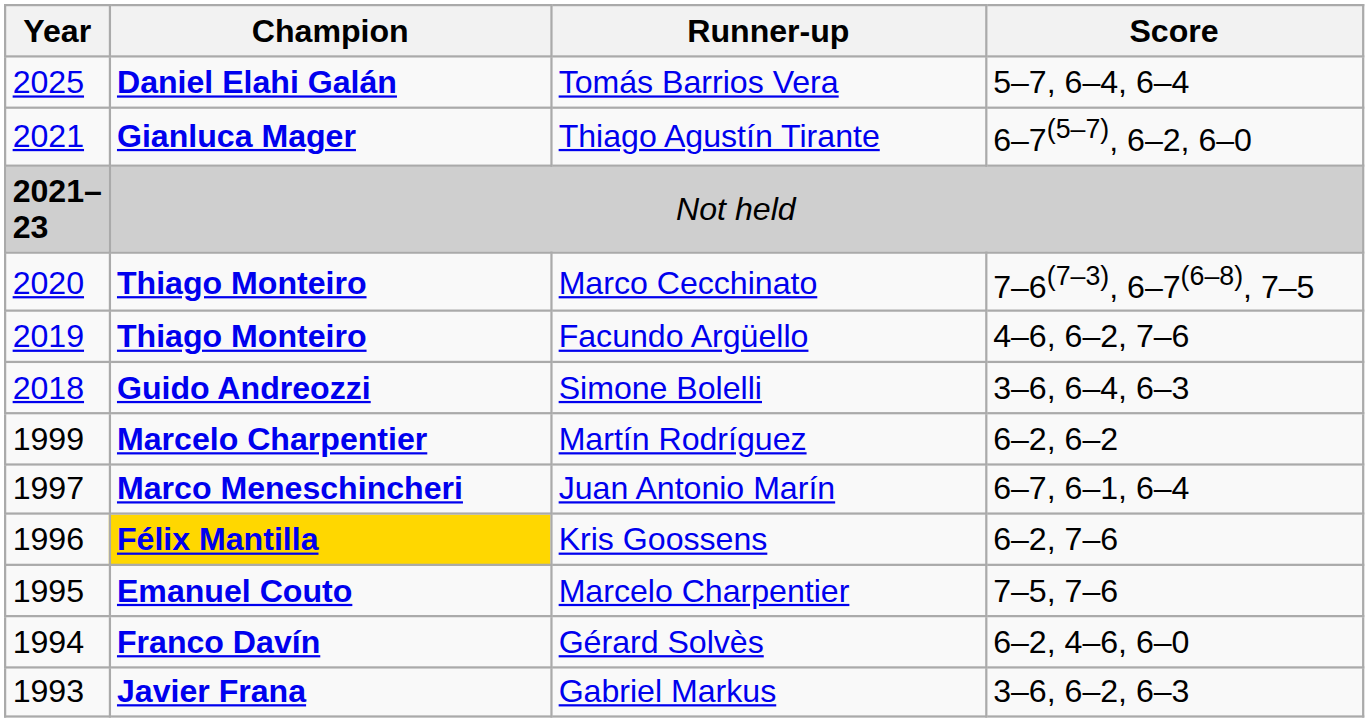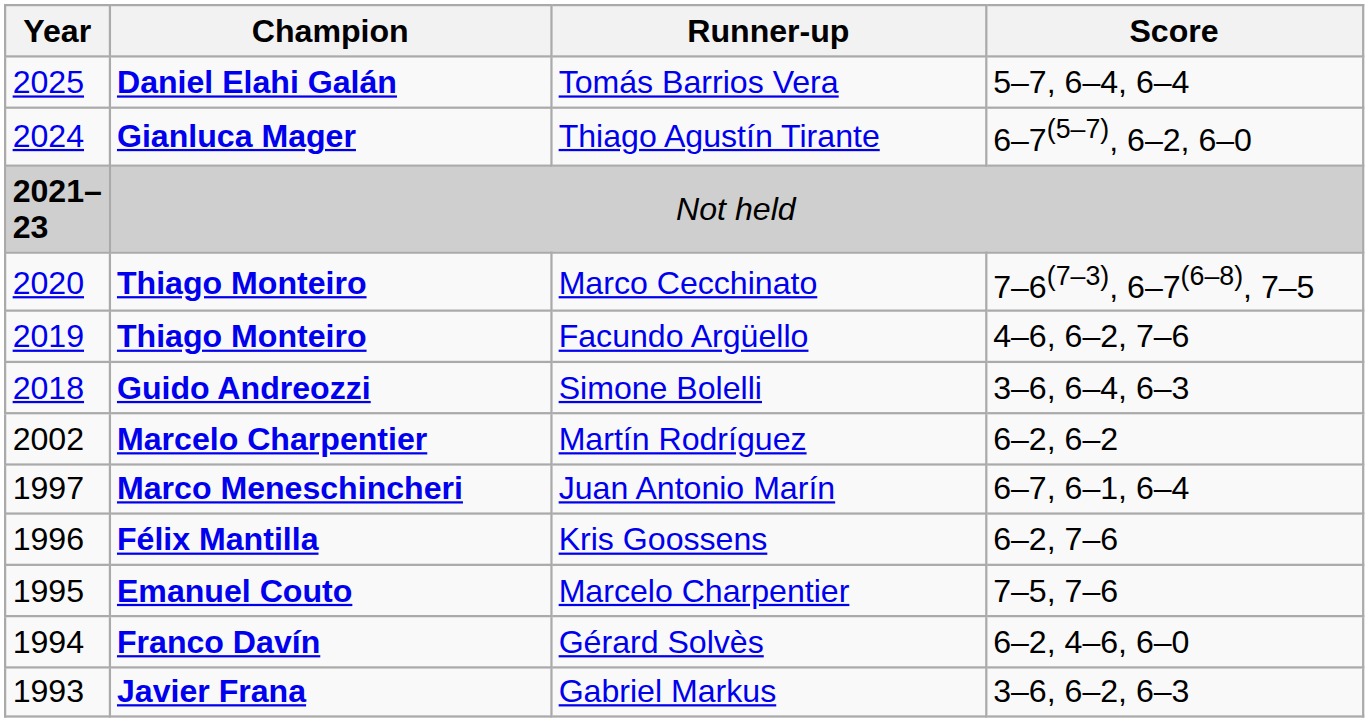 <table class="wikitable" style="font-size:90%">
 <tr>
 <th>Year</th>
 <th width="200">Champion</th>
 <th width="200">Runner-up</th>
 <th width="175">Score</th>
 </tr>
 <tr>
 <td><a href='#'>2025</a></td>
 <td> <strong><a href='#'>Daniel Elahi Galán</a></strong></td>
 <td> <a href='#'>Tomás Barrios Vera</a></td>
 <td>5–7, 6–4, 6–4</td>
 </tr>
 <tr>
-<td><a href='#'>2021</a></td>
+<td><a href='#'>2024</a></td>
 <td> <strong><a href='#'>Gianluca Mager</a></strong></td>
 <td> <a href='#'>Thiago Agustín Tirante</a></td>
 <td>6–7<sup>(5–7)</sup>, 6–2, 6–0</td>
 </tr>
 <tr>
 <td style="background:#cfcfcf"><strong>2021–23</strong></td>
 <td colspan=3 align=center style="background:#cfcfcf"><em>Not held</em></td>
 </tr>
 <tr>
 <td><a href='#'>2020</a></td>
 <td> <strong><a href='#'>Thiago Monteiro</a></strong></td>
 <td> <a href='#'>Marco Cecchinato</a></td>
 <td>7–6<sup>(7–3)</sup>, 6–7<sup>(6–8)</sup>, 7–5</td>
 </tr>
 <tr>
 <td><a href='#'>2019</a></td>
 <td> <strong><a href='#'>Thiago Monteiro</a></strong></td>
 <td> <a href='#'>Facundo Argüello</a></td>
 <td>4–6, 6–2, 7–6</td>
 </tr>
 <tr>
 <td><a href='#'>2018</a></td>
 <td> <strong><a href='#'>Guido Andreozzi</a></strong></td>
 <td> <a href='#'>Simone Bolelli</a></td>
 <td>3–6, 6–4, 6–3</td>
 </tr>
 <tr>
-<td>1999</td>
+<td>2002</td>
 <td> <strong><a href='#'>Marcelo Charpentier</a></strong></td>
 <td> <a href='#'>Martín Rodríguez</a></td>
 <td>6–2, 6–2</td>
 </tr>
 <tr>
 <td>1997</td>
 <td> <strong><a href='#'>Marco Meneschincheri</a></strong></td>
 <td> <a href='#'>Juan Antonio Marín</a></td>
 <td>6–7, 6–1, 6–4</td>
 </tr>
 <tr>
 <td>1996</td>
-<td style="background: gold;"> <strong><a href='#'>Félix Mantilla</a></strong></td>
+<td> <strong><a href='#'>Félix Mantilla</a></strong></td>
 <td> <a href='#'>Kris Goossens</a></td>
 <td>6–2, 7–6</td>
 </tr>
 <tr>
 <td>1995</td>
 <td> <strong><a href='#'>Emanuel Couto</a></strong></td>
 <td> <a href='#'>Marcelo Charpentier</a></td>
 <td>7–5, 7–6</td>
 </tr>
 <tr>
 <td>1994</td>
 <td> <strong><a href='#'>Franco Davín</a></strong></td>
 <td> <a href='#'>Gérard Solvès</a></td>
 <td>6–2, 4–6, 6–0</td>
 </tr>
 <tr>
 <td>1993</td>
 <td> <strong><a href='#'>Javier Frana</a></strong></td>
 <td> <a href='#'>Gabriel Markus</a></td>
 <td>3–6, 6–2, 6–3</td>
 </tr>
 </table>
